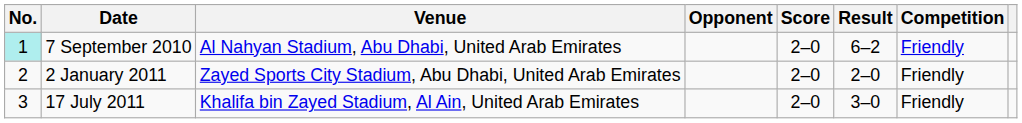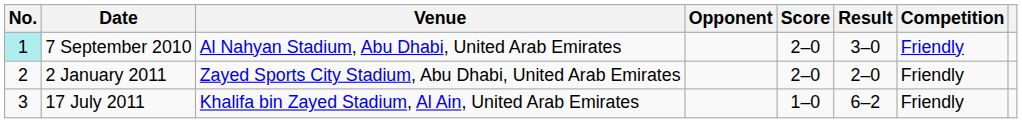 <table class="wikitable sortable">
 <tr>
 <th scope="col">No.</th>
 <th scope="col">Date</th>
 <th scope="col">Venue</th>
 <th scope="col">Opponent</th>
 <th scope="col">Score</th>
 <th scope="col">Result</th>
 <th scope="col">Competition</th>
 <th scope="col" class="unsortable"></th>
 </tr>
 <tr>
 <td align="center" style="background: paleturquoise;">1</td>
 <td>7 September 2010</td>
 <td><a href='#'>Al Nahyan Stadium</a>, <a href='#'>Abu Dhabi</a>, United Arab Emirates</td>
 <td></td>
 <td align="center">2–0</td>
-<td style="text-align:center">6–2</td>
+<td align="center">3–0</td>
 <td><a href='#'>Friendly</a></td>
 <td></td>
 </tr>
 <tr>
 <td align="center">2</td>
 <td>2 January 2011</td>
 <td><a href='#'>Zayed Sports City Stadium</a>, Abu Dhabi, United Arab Emirates</td>
 <td></td>
 <td align="center">2–0</td>
 <td align="center">2–0</td>
 <td>Friendly</td>
 <td></td>
 </tr>
 <tr>
 <td align="center">3</td>
 <td>17 July 2011</td>
 <td><a href='#'>Khalifa bin Zayed Stadium</a>, <a href='#'>Al Ain</a>, United Arab Emirates</td>
 <td></td>
-<td align="center">2–0</td>
-<td align="center">3–0</td>
+<td align="center">1–0</td>
+<td style="text-align:center">6–2</td>
 <td>Friendly</td>
 <td></td>
 </tr>
 </table>
